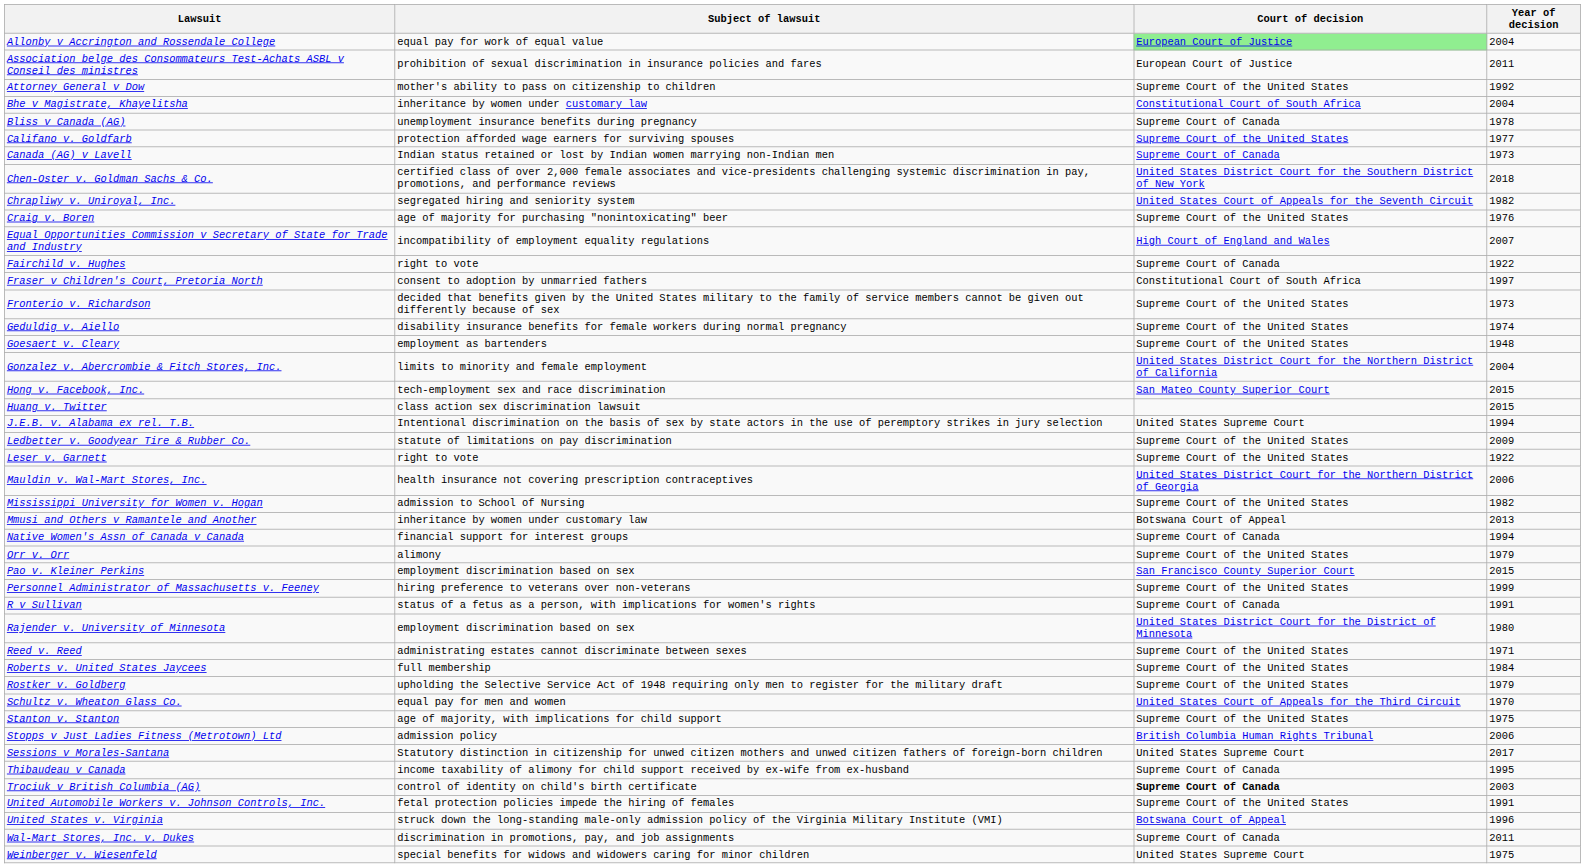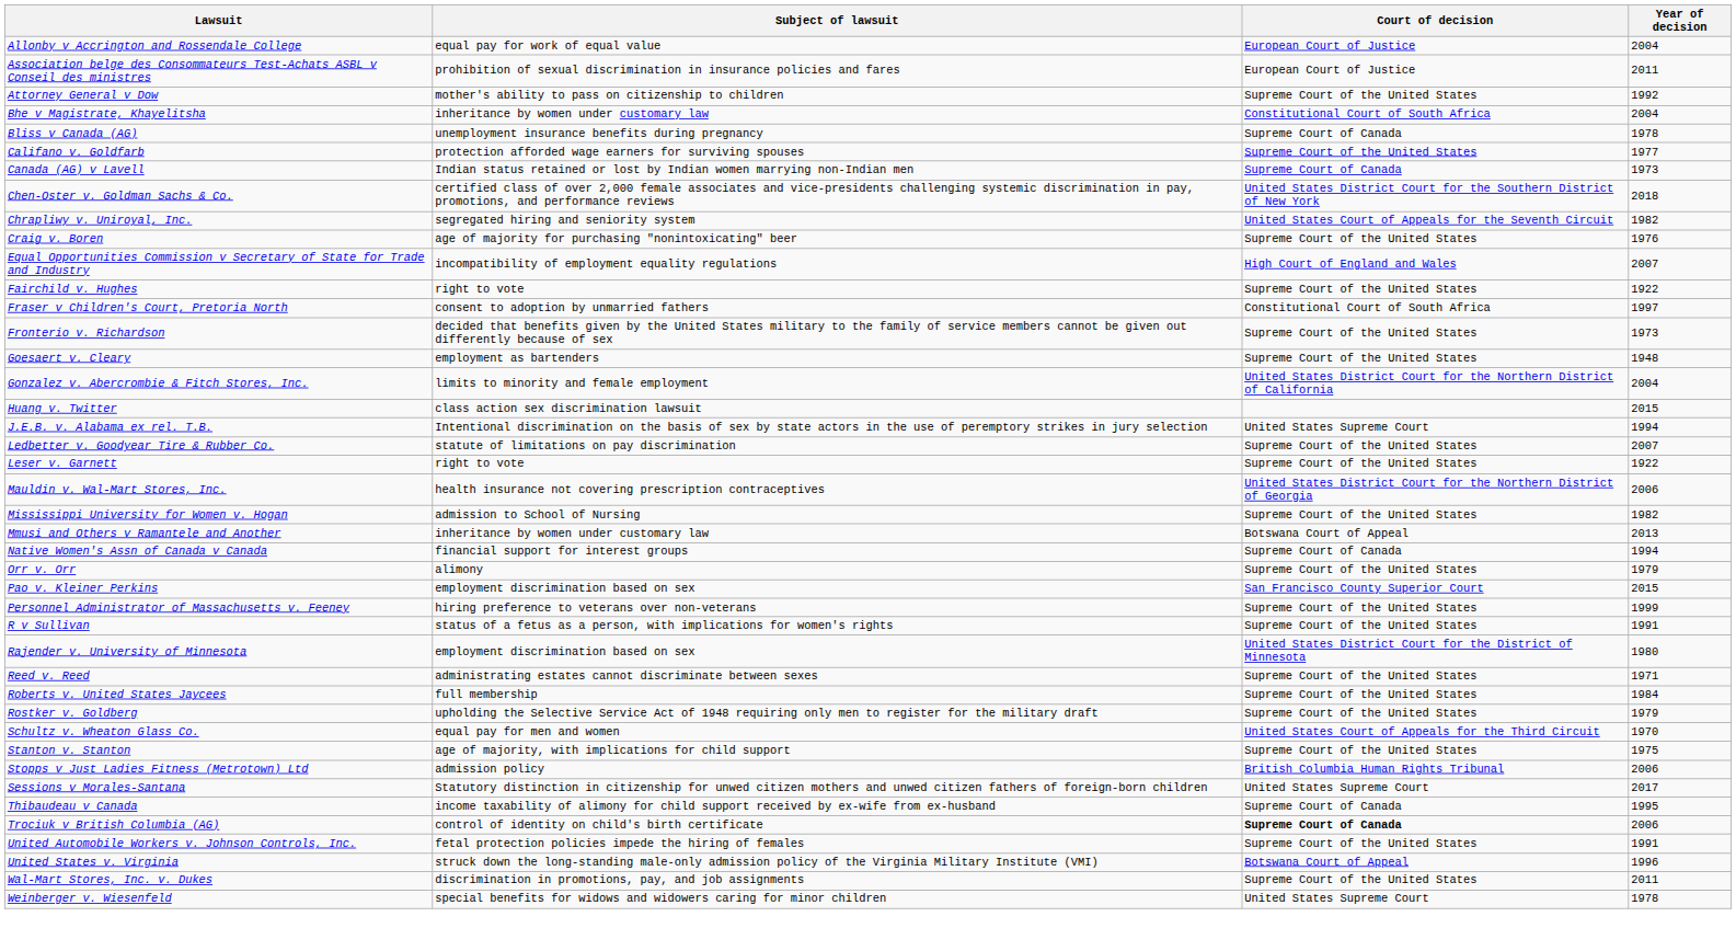 <table class="wikitable sortable">
 <tr>
 <th>Lawsuit</th>
 <th>Subject of lawsuit</th>
 <th>Court of decision</th>
 <th>Year of decision</th>
 </tr>
 <tr>
 <td><em><a href='#'>Allonby v Accrington and Rossendale College</a></em></td>
 <td>equal pay for work of equal value</td>
-<td style="background: lightgreen;"><a href='#'>European Court of Justice</a></td>
+<td><a href='#'>European Court of Justice</a></td>
 <td>2004</td>
 </tr>
 <tr>
 <td><em><a href='#'>Association belge des Consommateurs Test-Achats ASBL v Conseil des ministres</a></em></td>
 <td>prohibition of sexual discrimination in insurance policies and fares</td>
 <td>European Court of Justice</td>
 <td>2011</td>
 </tr>
 <tr>
 <td><em><a href='#'>Attorney General v Dow</a></em></td>
 <td>mother's ability to pass on citizenship to children</td>
 <td>Supreme Court of the United States</td>
 <td>1992</td>
 </tr>
 <tr>
 <td><em><a href='#'>Bhe v Magistrate, Khayelitsha</a></em></td>
 <td>inheritance by women under <a href='#'>customary law</a></td>
 <td><a href='#'>Constitutional Court of South Africa</a></td>
 <td>2004</td>
 </tr>
 <tr>
 <td><em><a href='#'>Bliss v Canada (AG)</a></em></td>
 <td>unemployment insurance benefits during pregnancy</td>
 <td>Supreme Court of Canada</td>
 <td>1978</td>
 </tr>
 <tr>
 <td><em><a href='#'>Califano v. Goldfarb</a></em></td>
 <td>protection afforded wage earners for surviving spouses</td>
 <td><a href='#'>Supreme Court of the United States</a></td>
 <td>1977</td>
 </tr>
 <tr>
 <td><em><a href='#'>Canada (AG) v Lavell</a></em></td>
 <td>Indian status retained or lost by Indian women marrying non-Indian men</td>
 <td><a href='#'>Supreme Court of Canada</a></td>
 <td>1973</td>
 </tr>
 <tr>
 <td><em><a href='#'>Chen-Oster v. Goldman Sachs & Co.</a></em></td>
 <td>certified class of over 2,000 female associates and vice-presidents challenging systemic discrimination in pay, promotions, and performance reviews</td>
 <td><a href='#'>United States District Court for the Southern District of New York</a></td>
 <td>2018</td>
 </tr>
 <tr>
 <td><em><a href='#'>Chrapliwy v. Uniroyal, Inc.</a></em></td>
 <td>segregated hiring and seniority system</td>
 <td><a href='#'>United States Court of Appeals for the Seventh Circuit</a></td>
 <td>1982</td>
 </tr>
 <tr>
 <td><em><a href='#'>Craig v. Boren</a></em></td>
 <td>age of majority for purchasing "nonintoxicating" beer</td>
 <td>Supreme Court of the United States</td>
 <td>1976</td>
 </tr>
 <tr>
 <td><em><a href='#'>Equal Opportunities Commission v Secretary of State for Trade and Industry</a></em></td>
 <td>incompatibility of employment equality regulations</td>
 <td><a href='#'>High Court of England and Wales</a></td>
 <td>2007</td>
 </tr>
 <tr>
 <td><em><a href='#'>Fairchild v. Hughes</a></em></td>
 <td>right to vote</td>
-<td>Supreme Court of Canada</td>
+<td>Supreme Court of the United States</td>
 <td>1922</td>
 </tr>
 <tr>
 <td><em><a href='#'>Fraser v Children's Court, Pretoria North</a></em></td>
 <td>consent to adoption by unmarried fathers</td>
 <td>Constitutional Court of South Africa</td>
 <td>1997</td>
 </tr>
 <tr>
 <td><em><a href='#'>Fronterio v. Richardson</a></em></td>
 <td>decided that benefits given by the United States military to the family of service members cannot be given out differently because of sex</td>
 <td>Supreme Court of the United States</td>
 <td>1973</td>
 </tr>
 <tr>
-<td><em><a href='#'>Geduldig v. Aiello</a></em></td>
-<td>disability insurance benefits for female workers during normal pregnancy</td>
-<td>Supreme Court of the United States</td>
-<td>1974</td>
-</tr>
-<tr>
 <td><em><a href='#'>Goesaert v. Cleary</a></em></td>
 <td>employment as bartenders</td>
 <td>Supreme Court of the United States</td>
 <td>1948</td>
 </tr>
 <tr>
 <td><em><a href='#'>Gonzalez v. Abercrombie & Fitch Stores, Inc.</a></em></td>
 <td>limits to minority and female employment</td>
 <td><a href='#'>United States District Court for the Northern District of California</a></td>
 <td>2004</td>
-</tr>
-<tr>
-<td><em><a href='#'>Hong v. Facebook, Inc.</a></em></td>
-<td>tech-employment sex and race discrimination</td>
-<td><a href='#'>San Mateo County Superior Court</a></td>
-<td>2015</td>
 </tr>
 <tr>
 <td><em><a href='#'>Huang v. Twitter</a></em></td>
 <td>class action sex discrimination lawsuit</td>
 <td></td>
 <td>2015</td>
 </tr>
 <tr>
 <td><em><a href='#'>J.E.B. v. Alabama ex rel. T.B.</a></em></td>
 <td>Intentional discrimination on the basis of sex by state actors in the use of peremptory strikes in jury selection</td>
 <td>United States Supreme Court</td>
 <td>1994</td>
 </tr>
 <tr>
 <td><em><a href='#'>Ledbetter v. Goodyear Tire & Rubber Co.</a></em></td>
 <td>statute of limitations on pay discrimination</td>
 <td>Supreme Court of the United States</td>
-<td>2009</td>
+<td>2007</td>
 </tr>
 <tr>
 <td><em><a href='#'>Leser v. Garnett</a></em></td>
 <td>right to vote</td>
 <td>Supreme Court of the United States</td>
 <td>1922</td>
 </tr>
 <tr>
 <td><em><a href='#'>Mauldin v. Wal-Mart Stores, Inc.</a></em></td>
 <td>health insurance not covering prescription contraceptives</td>
 <td><a href='#'>United States District Court for the Northern District of Georgia</a></td>
 <td>2006</td>
 </tr>
 <tr>
 <td><em><a href='#'>Mississippi University for Women v. Hogan</a></em></td>
 <td>admission to School of Nursing</td>
 <td>Supreme Court of the United States</td>
 <td>1982</td>
 </tr>
 <tr>
 <td><em><a href='#'>Mmusi and Others v Ramantele and Another</a></em></td>
 <td>inheritance by women under customary law</td>
 <td>Botswana Court of Appeal</td>
 <td>2013</td>
 </tr>
 <tr>
 <td><em><a href='#'>Native Women's Assn of Canada v Canada</a></em></td>
 <td>financial support for interest groups</td>
 <td>Supreme Court of Canada</td>
 <td>1994</td>
 </tr>
 <tr>
 <td><em><a href='#'>Orr v. Orr</a></em></td>
 <td>alimony</td>
 <td>Supreme Court of the United States</td>
 <td>1979</td>
 </tr>
 <tr>
 <td><em><a href='#'>Pao v. Kleiner Perkins</a></em></td>
 <td>employment discrimination based on sex</td>
 <td><a href='#'>San Francisco County Superior Court</a></td>
 <td>2015</td>
 </tr>
 <tr>
 <td><em><a href='#'>Personnel Administrator of Massachusetts v. Feeney</a></em></td>
 <td>hiring preference to veterans over non-veterans</td>
 <td>Supreme Court of the United States</td>
 <td>1999</td>
 </tr>
 <tr>
 <td><em><a href='#'>R v Sullivan</a></em></td>
 <td>status of a fetus as a person, with implications for women's rights</td>
-<td>Supreme Court of Canada</td>
+<td>Supreme Court of the United States</td>
 <td>1991</td>
 </tr>
 <tr>
 <td><em><a href='#'>Rajender v. University of Minnesota</a></em></td>
 <td>employment discrimination based on sex</td>
 <td><a href='#'>United States District Court for the District of Minnesota</a></td>
 <td>1980</td>
 </tr>
 <tr>
 <td><em><a href='#'>Reed v. Reed</a></em></td>
 <td>administrating estates cannot discriminate between sexes</td>
 <td>Supreme Court of the United States</td>
 <td>1971</td>
 </tr>
 <tr>
 <td><em><a href='#'>Roberts v. United States Jaycees</a></em></td>
 <td>full membership</td>
 <td>Supreme Court of the United States</td>
 <td>1984</td>
 </tr>
 <tr>
 <td><em><a href='#'>Rostker v. Goldberg</a></em></td>
 <td>upholding the Selective Service Act of 1948 requiring only men to register for the military draft</td>
 <td>Supreme Court of the United States</td>
 <td>1979</td>
 </tr>
 <tr>
 <td><em><a href='#'>Schultz v. Wheaton Glass Co.</a></em></td>
 <td>equal pay for men and women</td>
 <td><a href='#'>United States Court of Appeals for the Third Circuit</a></td>
 <td>1970</td>
 </tr>
 <tr>
 <td><em><a href='#'>Stanton v. Stanton</a></em></td>
 <td>age of majority, with implications for child support</td>
 <td>Supreme Court of the United States</td>
 <td>1975</td>
 </tr>
 <tr>
 <td><em><a href='#'>Stopps v Just Ladies Fitness (Metrotown) Ltd</a></em></td>
 <td>admission policy</td>
 <td><a href='#'>British Columbia Human Rights Tribunal</a></td>
 <td>2006</td>
 </tr>
 <tr>
 <td><em><a href='#'>Sessions v Morales-Santana</a></em></td>
 <td>Statutory distinction in citizenship for unwed citizen mothers and unwed citizen fathers of foreign-born children</td>
 <td>United States Supreme Court</td>
 <td>2017</td>
 </tr>
 <tr>
 <td><em><a href='#'>Thibaudeau v Canada</a></em></td>
 <td>income taxability of alimony for child support received by ex-wife from ex-husband</td>
 <td>Supreme Court of Canada</td>
 <td>1995</td>
 </tr>
 <tr>
 <td><em><a href='#'>Trociuk v British Columbia (AG)</a></em></td>
 <td>control of identity on child's birth certificate</td>
 <td><strong>Supreme Court of Canada</strong></td>
-<td>2003</td>
+<td>2006</td>
 </tr>
 <tr>
 <td><em><a href='#'>United Automobile Workers v. Johnson Controls, Inc.</a></em></td>
 <td>fetal protection policies impede the hiring of females</td>
 <td>Supreme Court of the United States</td>
 <td>1991</td>
 </tr>
 <tr>
 <td><em><a href='#'>United States v. Virginia</a></em></td>
 <td>struck down the long-standing male-only admission policy of the Virginia Military Institute (VMI)</td>
 <td><a href='#'>Botswana Court of Appeal</a></td>
 <td>1996</td>
 </tr>
 <tr>
 <td><em><a href='#'>Wal-Mart Stores, Inc. v. Dukes</a></em></td>
 <td>discrimination in promotions, pay, and job assignments</td>
-<td>Supreme Court of Canada</td>
+<td>Supreme Court of the United States</td>
 <td>2011</td>
 </tr>
 <tr>
 <td><em><a href='#'>Weinberger v. Wiesenfeld</a></em></td>
 <td>special benefits for widows and widowers caring for minor children</td>
 <td>United States Supreme Court</td>
-<td>1975</td>
+<td>1978</td>
 </tr>
 </table>
